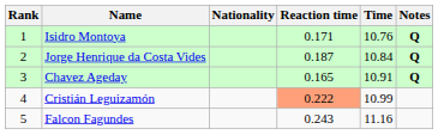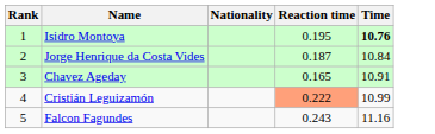 <table class="wikitable sortable" style="text-align:center">
 <tr>
 <th>Rank</th>
 <th>Name</th>
 <th>Nationality</th>
 <th>Reaction time</th>
 <th>Time</th>
-<th>Notes</th>
 </tr>
 <tr bgcolor=ccffcc>
 <td align=center>1</td>
 <td align=left><a href='#'>Isidro Montoya</a></td>
 <td align=left></td>
-<td>0.171</td>
-<td>10.76</td>
-<td><strong>Q</strong></td>
+<td>0.195</td>
+<td><strong>10.76</strong></td>
 </tr>
 <tr bgcolor=ccffcc>
 <td align=center>2</td>
 <td align=left><a href='#'>Jorge Henrique da Costa Vides</a></td>
 <td align=left></td>
 <td>0.187</td>
 <td>10.84</td>
-<td><strong>Q</strong></td>
 </tr>
 <tr bgcolor=ccffcc>
 <td align=center>3</td>
 <td align=left><a href='#'>Chavez Ageday</a></td>
 <td align=left></td>
 <td>0.165</td>
 <td>10.91</td>
-<td><strong>Q</strong></td>
 </tr>
 <tr>
 <td align=center>4</td>
 <td align=left><a href='#'>Cristián Leguizamón</a></td>
 <td align=left></td>
 <td style="background: lightsalmon;">0.222</td>
 <td>10.99</td>
-<td></td>
 </tr>
 <tr>
 <td align=center>5</td>
 <td align=left><a href='#'>Falcon Fagundes</a></td>
 <td align=left></td>
 <td>0.243</td>
 <td>11.16</td>
-<td></td>
 </tr>
 </table>
